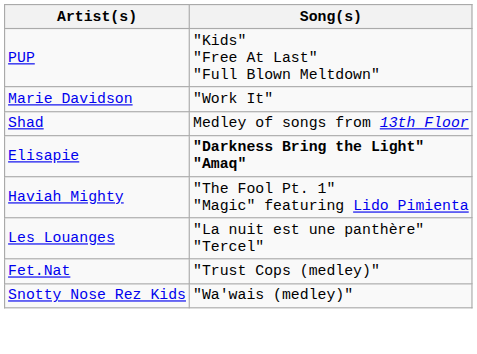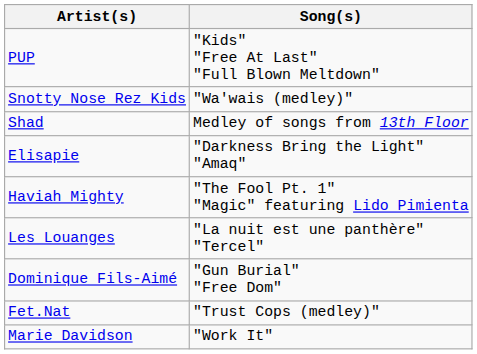 <table class="wikitable plainrowheaders">
 <tr>
 <th scope="col">Artist(s)</th>
 <th scope="col">Song(s)</th>
 </tr>
 <tr>
 <td><a href='#'>PUP</a></td>
 <td>"Kids"<br>"Free At Last"<br>"Full Blown Meltdown"</td>
 </tr>
 <tr>
-<td><a href='#'>Marie Davidson</a></td>
-<td>"Work It"</td>
+<td><a href='#'>Snotty Nose Rez Kids</a></td>
+<td>"Wa'wais (medley)"</td>
 </tr>
 <tr>
 <td><a href='#'>Shad</a></td>
 <td>Medley of songs from <a href='#'><em>13th Floor</em></a></td>
 </tr>
 <tr>
 <td><a href='#'>Elisapie</a></td>
-<td><strong>"Darkness Bring the Light"<br>"Amaq"</strong></td>
+<td>"Darkness Bring the Light"<br>"Amaq"</td>
 </tr>
 <tr>
 <td><a href='#'>Haviah Mighty</a></td>
 <td>"The Fool Pt. 1"<br>"Magic" featuring <a href='#'>Lido Pimienta</a></td>
 </tr>
 <tr>
 <td><a href='#'>Les Louanges</a></td>
 <td>"La nuit est une panthère"<br>"Tercel"</td>
 </tr>
 <tr>
+<td><a href='#'>Dominique Fils-Aimé</a></td>
+<td>"Gun Burial"<br>"Free Dom"</td>
+</tr>
+<tr>
 <td><a href='#'>Fet.Nat</a></td>
 <td>"Trust Cops (medley)"</td>
 </tr>
 <tr>
-<td><a href='#'>Snotty Nose Rez Kids</a></td>
-<td>"Wa'wais (medley)"</td>
+<td><a href='#'>Marie Davidson</a></td>
+<td>"Work It"</td>
 </tr>
 </table>
